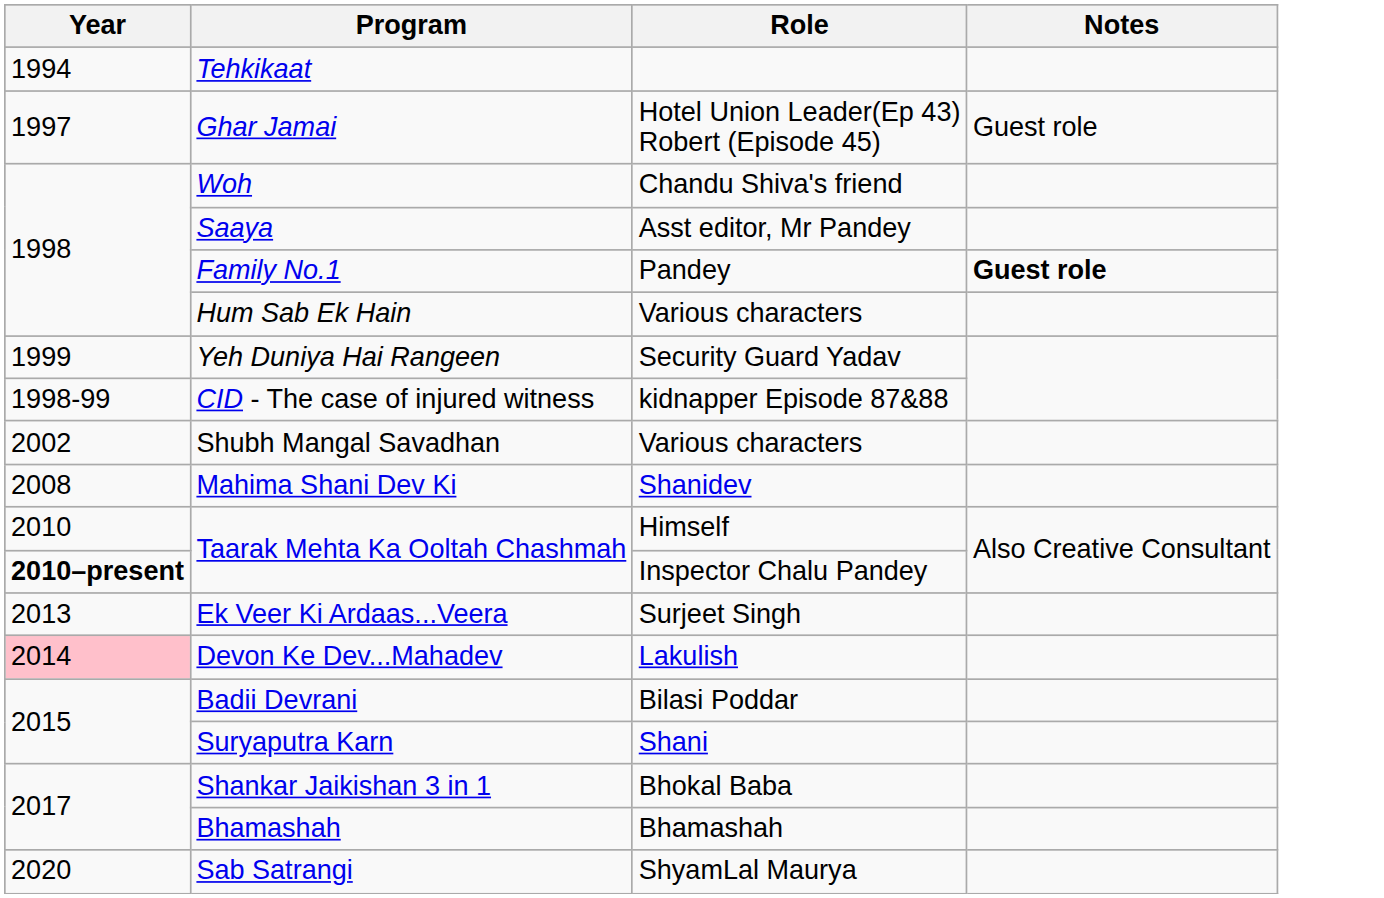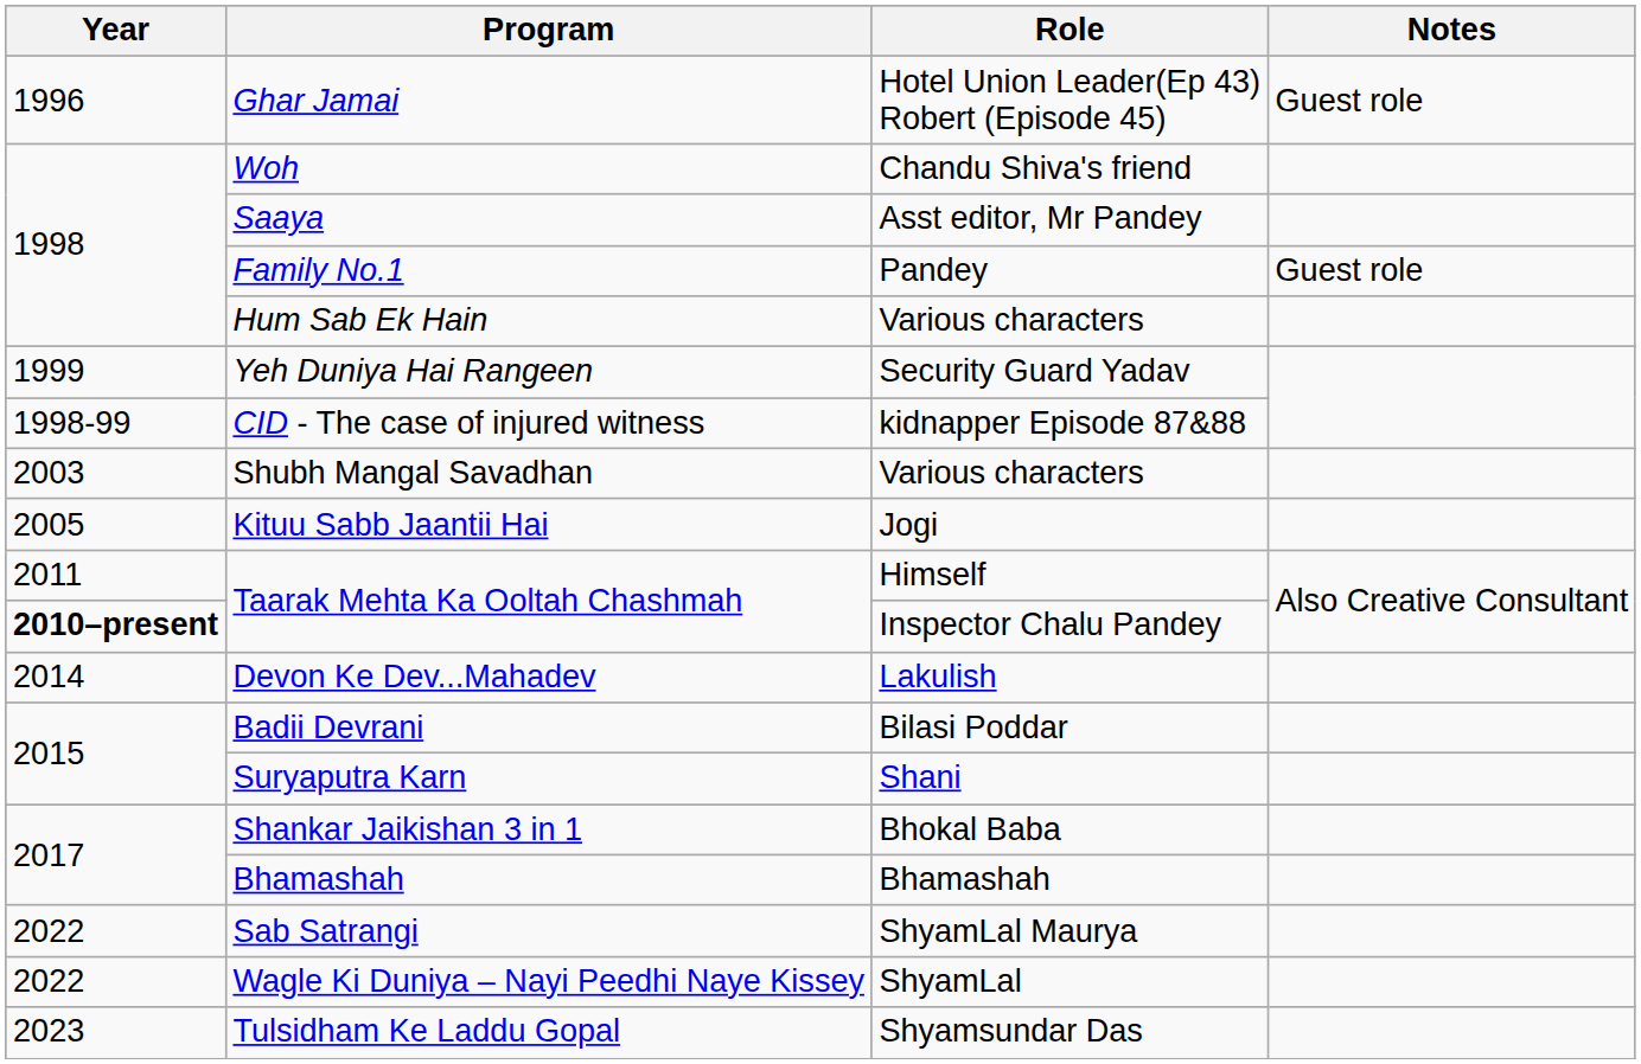 <table class="wikitable sortable">
 <tr>
 <th>Year</th>
 <th>Program</th>
 <th>Role</th>
 <th>Notes</th>
 </tr>
 <tr>
-<td>1994</td>
-<td><em><a href='#'>Tehkikaat</a></em></td>
-<td></td>
-<td></td>
-</tr>
-<tr>
-<td>1997</td>
+<td>1996</td>
 <td><em><a href='#'>Ghar Jamai</a></em></td>
 <td>Hotel Union Leader(Ep 43)<br>Robert (Episode 45)</td>
 <td>Guest role</td>
 </tr>
 <tr>
 <td Rowspan="4">1998</td>
 <td><em><a href='#'>Woh</a></em></td>
 <td>Chandu Shiva's friend</td>
 <td></td>
 </tr>
 <tr>
 <td><em><a href='#'>Saaya</a></em></td>
 <td>Asst editor, Mr Pandey</td>
 <td></td>
 </tr>
 <tr>
 <td><em><a href='#'>Family No.1</a></em></td>
 <td>Pandey</td>
-<td><strong>Guest role</strong></td>
+<td>Guest role</td>
 </tr>
 <tr>
 <td><em>Hum Sab Ek Hain</em></td>
 <td>Various characters</td>
 <td></td>
 </tr>
 <tr>
 <td>1999</td>
 <td><em>Yeh Duniya Hai Rangeen</em></td>
 <td>Security Guard Yadav</td>
 </tr>
 <tr>
 <td>1998-99</td>
 <td><em><a href='#'>CID</a></em> - The case of injured witness<em></td>
 <td>kidnapper Episode 87&88</td>
 </tr>
 <tr>
-<td>2002</td>
+<td>2003</td>
 <td></em>Shubh Mangal Savadhan<em></td>
 <td>Various characters</td>
 <td></td>
 </tr>
 <tr>
-<td>2008</td>
-<td></em><a href='#'>Mahima Shani Dev Ki</a><em></td>
-<td><a href='#'>Shanidev</a></td>
+<td>2005</td>
+<td></em><a href='#'>Kituu Sabb Jaantii Hai</a><em></td>
+<td>Jogi</td>
 <td></td>
 </tr>
 <tr>
-<td>2010</td>
+<td>2011</td>
 <td rowspan="2"></em><a href='#'>Taarak Mehta Ka Ooltah Chashmah</a><em></td>
 <td>Himself</td>
 <td rowspan="2">Also Creative Consultant</td>
 </tr>
 <tr>
 <td><strong>2010–present</strong></td>
 <td>Inspector Chalu Pandey</td>
 </tr>
 <tr>
-<td>2013</td>
-<td><a href='#'>Ek Veer Ki Ardaas...Veera</a></td>
-<td>Surjeet Singh</td>
-<td></td>
-</tr>
-<tr>
-<td style="background: pink;">2014</td>
+<td>2014</td>
 <td></em><a href='#'>Devon Ke Dev...Mahadev</a><em></td>
 <td><a href='#'>Lakulish</a></td>
 <td></td>
 </tr>
 <tr>
 <td rowspan="2">2015</td>
 <td></em><a href='#'>Badii Devrani</a><em></td>
 <td>Bilasi Poddar</td>
 <td></td>
 </tr>
 <tr>
 <td></em><a href='#'>Suryaputra Karn</a><em></td>
 <td><a href='#'>Shani</a></td>
 <td></td>
 </tr>
 <tr>
 <td rowspan="2">2017</td>
 <td></em><a href='#'>Shankar Jaikishan 3 in 1</a><em></td>
 <td>Bhokal Baba</td>
 <td></td>
 </tr>
 <tr>
 <td></em><a href='#'>Bhamashah</a><em></td>
 <td>Bhamashah</td>
 <td></td>
 </tr>
 <tr>
-<td>2020</td>
+<td>2022</td>
 <td><a href='#'>Sab Satrangi</a></td>
 <td>ShyamLal Maurya</td>
 <td></td>
 </tr>
+<tr>
+<td>2022</td>
+<td></em><a href='#'>Wagle Ki Duniya – Nayi Peedhi Naye Kissey</a><em></td>
+<td>ShyamLal</td>
+<td></td>
+</tr>
+<tr>
+<td>2023</td>
+<td></em><a href='#'>Tulsidham Ke Laddu Gopal</a><em></td>
+<td>Shyamsundar Das</td>
+<td></td>
+</tr>
 </table>
